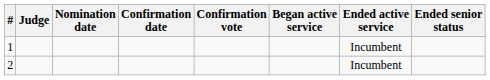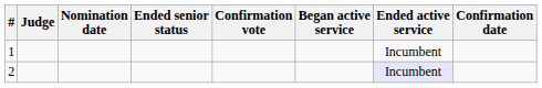 <table class="sortable wikitable">
 <tr>
 <th>#</th>
 <th>Judge</th>
 <th>Nomination<br>date</th>
-<th>Confirmation<br>date</th>
+<th>Ended senior<br>status</th>
 <th>Confirmation<br>vote</th>
 <th>Began active<br>service</th>
 <th>Ended active<br>service</th>
-<th>Ended senior<br>status</th>
+<th>Confirmation<br>date</th>
 </tr>
 <tr>
 <td>1</td>
 <td></td>
 <td></td>
-<td></td>
+<td align=center></td>
 <td align=center></td>
 <td></td>
 <td align=center>Incumbent</td>
-<td align=center></td>
+<td></td>
 </tr>
 <tr>
 <td>2</td>
 <td></td>
 <td></td>
-<td></td>
+<td align=center></td>
 <td align=center></td>
 <td></td>
-<td align=center>Incumbent</td>
-<td align=center></td>
+<td align=center style="background: lavender;">Incumbent</td>
+<td></td>
 </tr>
 </table>
